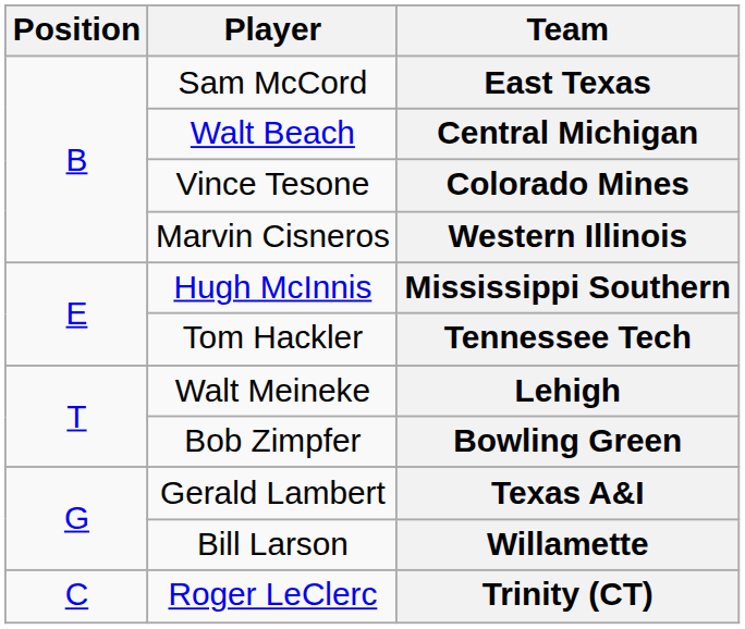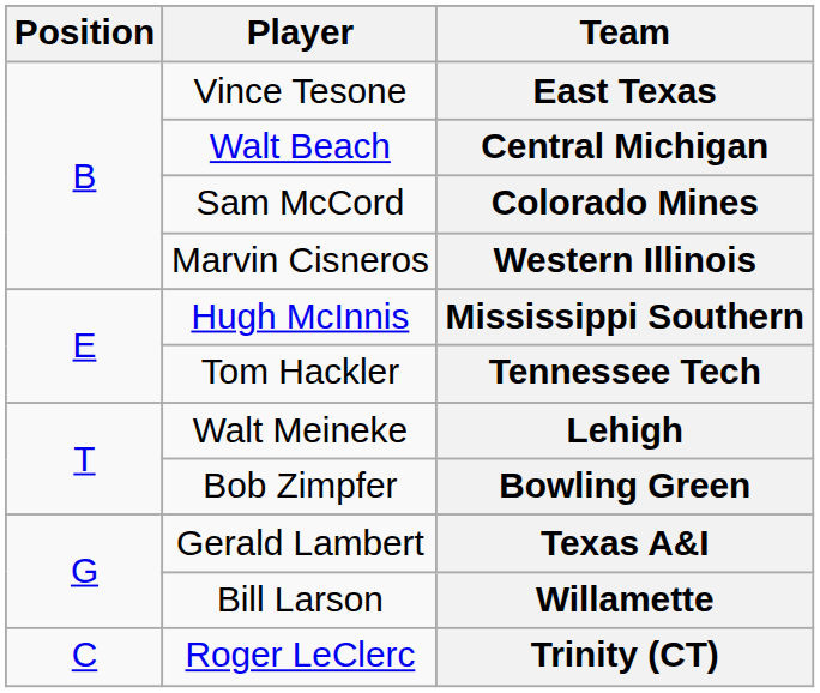 <table class="wikitable">
 <tr>
 <th>Position</th>
 <th>Player</th>
 <th>Team</th>
 </tr>
 <tr style="text-align:center;">
 <td rowspan="4"><a href='#'>B</a></td>
-<td>Sam McCord</td>
+<td>Vince Tesone</td>
 <th Style = >East Texas</th>
 </tr>
 <tr style="text-align:center;">
 <td><a href='#'>Walt Beach</a></td>
 <th Style = >Central Michigan</th>
 </tr>
 <tr style="text-align:center;">
-<td>Vince Tesone</td>
+<td>Sam McCord</td>
 <th Style = >Colorado Mines</th>
 </tr>
 <tr style="text-align:center;">
 <td>Marvin Cisneros</td>
 <th Style = >Western Illinois</th>
 </tr>
 <tr style="text-align:center;">
 <td rowspan="2"><a href='#'>E</a></td>
 <td><a href='#'>Hugh McInnis</a></td>
 <th Style = >Mississippi Southern</th>
 </tr>
 <tr style="text-align:center;">
 <td>Tom Hackler</td>
 <th Style = >Tennessee Tech</th>
 </tr>
 <tr style="text-align:center;">
 <td rowspan="2"><a href='#'>T</a></td>
 <td>Walt Meineke</td>
 <th Style = >Lehigh</th>
 </tr>
 <tr style="text-align:center;">
 <td>Bob Zimpfer</td>
 <th Style = >Bowling Green</th>
 </tr>
 <tr style="text-align:center;">
 <td rowspan="2"><a href='#'>G</a></td>
 <td>Gerald Lambert</td>
 <th Style = >Texas A&I</th>
 </tr>
 <tr style="text-align:center;">
 <td>Bill Larson</td>
 <th Style = >Willamette</th>
 </tr>
 <tr style="text-align:center;">
 <td><a href='#'>C</a></td>
 <td><a href='#'>Roger LeClerc</a></td>
 <th Style = >Trinity (CT)</th>
 </tr>
 </table>
